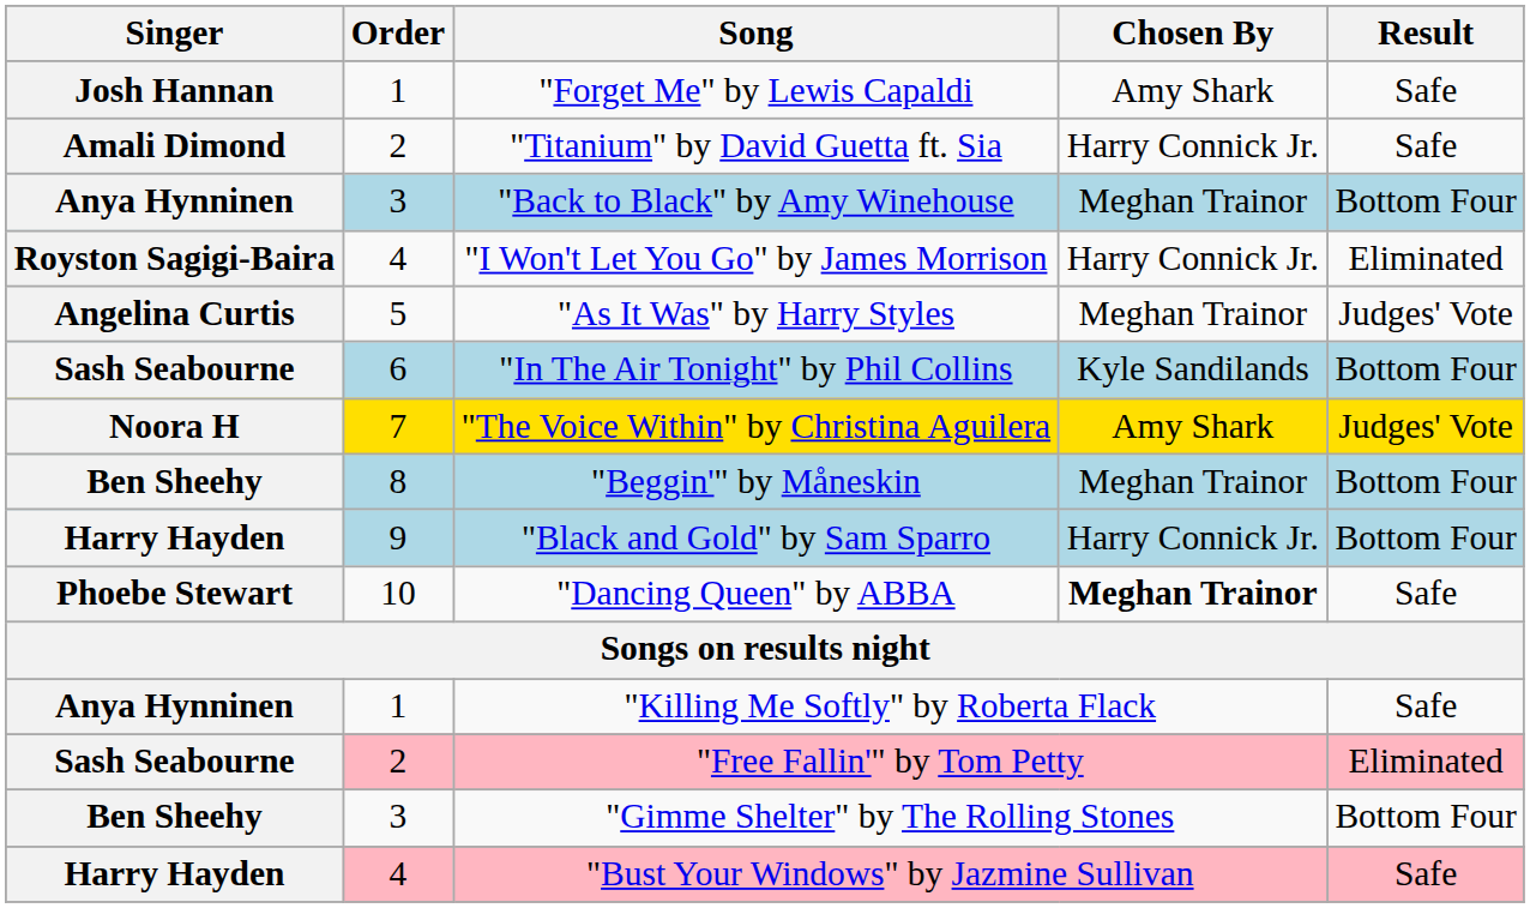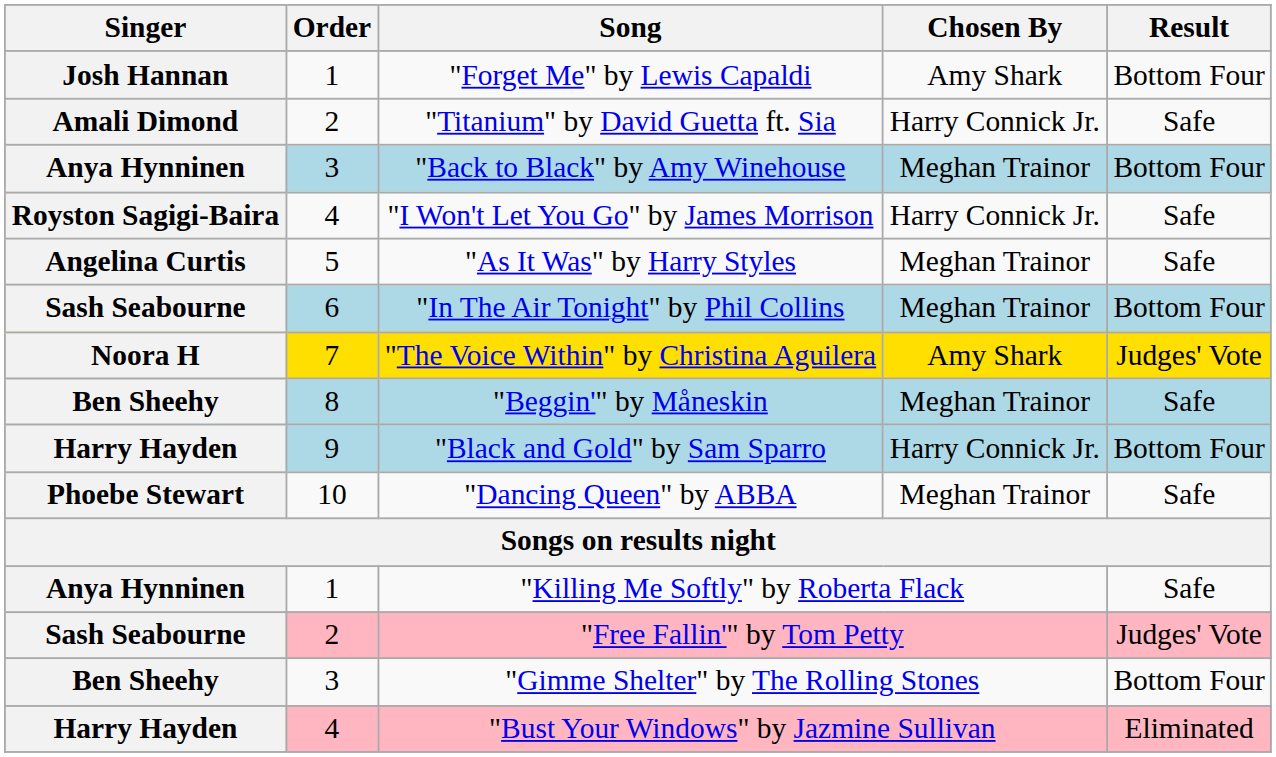 <table class="wikitable plainrowheaders" style="text-align:center;">
 <tr>
 <th scope="col">Singer</th>
 <th scope="col">Order</th>
 <th scope="col">Song</th>
 <th scope="col">Chosen By</th>
 <th scope="col">Result</th>
 </tr>
 <tr>
 <th>Josh Hannan</th>
 <td>1</td>
 <td>"<a href='#'>Forget Me</a>" by <a href='#'>Lewis Capaldi</a></td>
 <td>Amy Shark</td>
-<td>Safe</td>
+<td>Bottom Four</td>
 </tr>
 <tr>
 <th>Amali Dimond</th>
 <td>2</td>
 <td>"<a href='#'>Titanium</a>" by <a href='#'>David Guetta</a> ft. <a href='#'>Sia</a></td>
 <td>Harry Connick Jr.</td>
 <td>Safe</td>
 </tr>
 <tr style="background-color:lightblue"|>
 <th>Anya Hynninen</th>
 <td>3</td>
 <td>"<a href='#'>Back to Black</a>" by <a href='#'>Amy Winehouse</a></td>
 <td>Meghan Trainor</td>
 <td>Bottom Four</td>
 </tr>
 <tr>
 <th>Royston Sagigi-Baira</th>
 <td>4</td>
 <td>"<a href='#'>I Won't Let You Go</a>" by <a href='#'>James Morrison</a></td>
 <td>Harry Connick Jr.</td>
-<td>Eliminated</td>
+<td>Safe</td>
 </tr>
 <tr>
 <th>Angelina Curtis</th>
 <td>5</td>
 <td>"<a href='#'>As It Was</a>" by <a href='#'>Harry Styles</a></td>
 <td>Meghan Trainor</td>
-<td>Judges' Vote</td>
+<td>Safe</td>
 </tr>
 <tr style="background-color:lightblue"|>
 <th>Sash Seabourne</th>
 <td>6</td>
 <td>"<a href='#'>In The Air Tonight</a>" by <a href='#'>Phil Collins</a></td>
-<td>Kyle Sandilands</td>
+<td>Meghan Trainor</td>
 <td>Bottom Four</td>
 </tr>
 <tr style="background-color:#ffdf00">
 <th>Noora H</th>
 <td>7</td>
 <td>"<a href='#'>The Voice Within</a>" by <a href='#'>Christina Aguilera</a></td>
 <td>Amy Shark</td>
 <td>Judges' Vote</td>
 </tr>
 <tr style="background-color:lightblue"|>
 <th>Ben Sheehy</th>
 <td>8</td>
 <td>"<a href='#'>Beggin'</a>" by <a href='#'>Måneskin</a></td>
 <td>Meghan Trainor</td>
-<td>Bottom Four</td>
+<td>Safe</td>
 </tr>
 <tr style="background-color:lightblue"|>
 <th>Harry Hayden</th>
 <td>9</td>
 <td>"<a href='#'>Black and Gold</a>" by <a href='#'>Sam Sparro</a></td>
 <td>Harry Connick Jr.</td>
 <td>Bottom Four</td>
 </tr>
 <tr>
 <th>Phoebe Stewart</th>
 <td>10</td>
 <td>"<a href='#'>Dancing Queen</a>" by <a href='#'>ABBA</a></td>
-<td><strong>Meghan Trainor</strong></td>
+<td>Meghan Trainor</td>
 <td>Safe</td>
 </tr>
 <tr>
 <th colspan="5">Songs on results night</th>
 </tr>
 <tr>
 <th>Anya Hynninen</th>
 <td>1</td>
 <td colspan=2>"<a href='#'>Killing Me Softly</a>" by <a href='#'>Roberta Flack</a></td>
 <td>Safe</td>
 </tr>
 <tr style="background-color:lightpink"|>
 <th>Sash Seabourne</th>
 <td>2</td>
 <td colspan=2>"<a href='#'>Free Fallin'</a>" by <a href='#'>Tom Petty</a></td>
-<td>Eliminated</td>
+<td>Judges' Vote</td>
 </tr>
 <tr>
 <th>Ben Sheehy</th>
 <td>3</td>
 <td colspan=2>"<a href='#'>Gimme Shelter</a>" by <a href='#'>The Rolling Stones</a></td>
 <td>Bottom Four</td>
 </tr>
 <tr style="background-color:lightpink"|>
 <th>Harry Hayden</th>
 <td>4</td>
 <td colspan=2>"<a href='#'>Bust Your Windows</a>" by <a href='#'>Jazmine Sullivan</a></td>
-<td>Safe</td>
+<td>Eliminated</td>
 </tr>
 </table>
